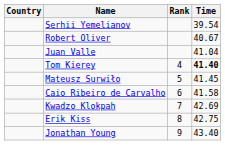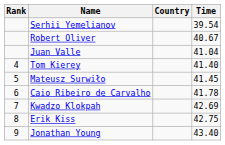 <table class="wikitable" style="text-align:center">
 <tr>
+<th>Rank</th>
+<th>Name</th>
 <th>Country</th>
-<th>Name</th>
-<th>Rank</th>
 <th>Time</th>
 </tr>
 <tr>
+<td></td>
+<td align="left"><a href='#'>Serhii Yemelianov</a></td>
 <td align="left"></td>
-<td align="left"><a href='#'>Serhii Yemelianov</a></td>
-<td></td>
 <td>39.54</td>
 </tr>
 <tr>
+<td></td>
+<td align="left"><a href='#'>Robert Oliver</a></td>
 <td align="left"></td>
-<td align="left"><a href='#'>Robert Oliver</a></td>
-<td></td>
 <td>40.67</td>
 </tr>
 <tr>
+<td></td>
+<td align="left"><a href='#'>Juan Valle</a></td>
 <td align="left"></td>
-<td align="left"><a href='#'>Juan Valle</a></td>
-<td></td>
 <td>41.04</td>
 </tr>
 <tr>
+<td>4</td>
+<td align="left"><a href='#'>Tom Kierey</a></td>
 <td align="left"></td>
-<td align="left"><a href='#'>Tom Kierey</a></td>
-<td>4</td>
-<td><strong>41.40</strong></td>
+<td>41.40</td>
 </tr>
 <tr>
+<td>5</td>
+<td align="left"><a href='#'>Mateusz Surwiło</a></td>
 <td align="left"></td>
-<td align="left"><a href='#'>Mateusz Surwiło</a></td>
-<td>5</td>
 <td>41.45</td>
 </tr>
 <tr>
+<td>6</td>
+<td align="left"><a href='#'>Caio Ribeiro de Carvalho</a></td>
 <td align="left"></td>
-<td align="left"><a href='#'>Caio Ribeiro de Carvalho</a></td>
-<td>6</td>
-<td>41.58</td>
+<td>41.78</td>
 </tr>
 <tr>
+<td>7</td>
+<td align="left"><a href='#'>Kwadzo Klokpah</a></td>
 <td align="left"></td>
-<td align="left"><a href='#'>Kwadzo Klokpah</a></td>
-<td>7</td>
 <td>42.69</td>
 </tr>
 <tr>
+<td>8</td>
+<td align="left"><a href='#'>Erik Kiss</a></td>
 <td align="left"></td>
-<td align="left"><a href='#'>Erik Kiss</a></td>
-<td>8</td>
 <td>42.75</td>
 </tr>
 <tr>
+<td>9</td>
+<td align="left"><a href='#'>Jonathan Young</a></td>
 <td align="left"></td>
-<td align="left"><a href='#'>Jonathan Young</a></td>
-<td>9</td>
 <td>43.40</td>
 </tr>
 </table>
